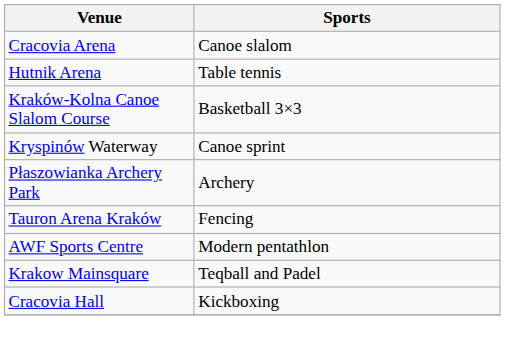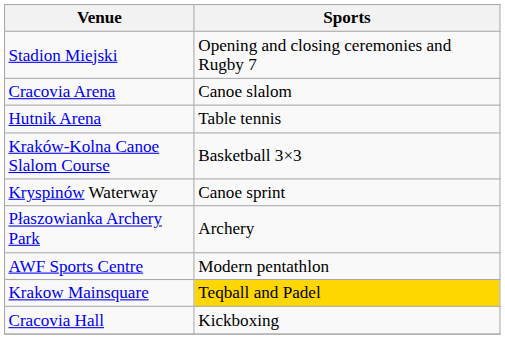 <table class="wikitable sortable">
 <tr>
 <th width="170">Venue</th>
 <th width="278">Sports</th>
+</tr>
+<tr>
+<td><a href='#'>Stadion Miejski</a></td>
+<td>Opening and closing ceremonies and Rugby 7</td>
 </tr>
 <tr>
 <td><a href='#'>Cracovia Arena</a></td>
 <td>Canoe slalom</td>
 </tr>
 <tr>
 <td><a href='#'>Hutnik Arena</a></td>
 <td>Table tennis</td>
 </tr>
 <tr>
 <td><a href='#'>Kraków-Kolna Canoe Slalom Course</a></td>
 <td>Basketball 3×3</td>
 </tr>
 <tr>
 <td><a href='#'>Kryspinów</a> Waterway</td>
 <td>Canoe sprint</td>
 </tr>
 <tr>
 <td><a href='#'>Płaszowianka Archery Park</a></td>
 <td>Archery</td>
 </tr>
 <tr>
-<td><a href='#'>Tauron Arena Kraków</a></td>
-<td>Fencing</td>
-</tr>
-<tr>
 <td><a href='#'>AWF Sports Centre</a></td>
 <td>Modern pentathlon</td>
 </tr>
 <tr>
 <td><a href='#'>Krakow Mainsquare</a></td>
-<td>Teqball and Padel</td>
+<td style="background: gold;">Teqball and Padel</td>
 </tr>
 <tr>
 <td><a href='#'>Cracovia Hall</a></td>
 <td>Kickboxing</td>
 </tr>
 <tr>
 </tr>
 </table>
